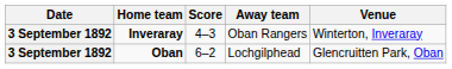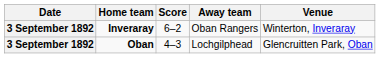 <table class="wikitable football-result-list" style="max-width: 80em; text-align: center">
 <tr>
 <th scope="col">Date</th>
 <th scope="col">Home team</th>
 <th scope="col">Score</th>
 <th scope="col">Away team</th>
 <th scope="col">Venue</th>
 </tr>
 <tr>
 <th scope="row">3 September 1892</th>
 <td align=right><strong>Inveraray</strong></td>
-<td>4–3</td>
+<td>6–2</td>
 <td align=left>Oban Rangers</td>
 <td align=left>Winterton, <a href='#'>Inveraray</a></td>
 </tr>
 <tr>
 <th scope="row">3 September 1892</th>
 <td align=right><strong>Oban</strong></td>
-<td>6–2</td>
+<td>4–3</td>
 <td align=left>Lochgilphead</td>
 <td align=left>Glencruitten Park, <a href='#'>Oban</a></td>
 </tr>
 </table>
